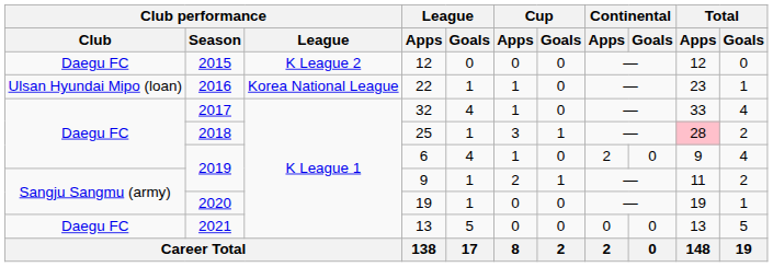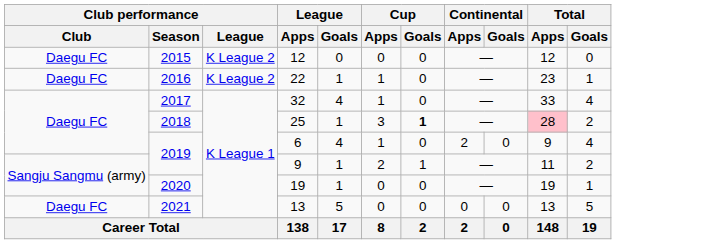 <table class="wikitable" style="text-align:center">
 <tr>
 <th colspan=3>Club performance</th>
 <th colspan=2>League</th>
 <th colspan=2>Cup</th>
 <th colspan=2>Continental</th>
 <th colspan=2>Total</th>
 </tr>
 <tr>
 <th>Club</th>
 <th>Season</th>
 <th>League</th>
 <th>Apps</th>
 <th>Goals</th>
 <th>Apps</th>
 <th>Goals</th>
 <th>Apps</th>
 <th>Goals</th>
 <th>Apps</th>
 <th>Goals</th>
 </tr>
 <tr>
 <td rowspan=1><a href='#'>Daegu FC</a></td>
 <td><a href='#'>2015</a></td>
 <td rowspan=1><a href='#'>K League 2</a></td>
 <td>12</td>
 <td>0</td>
 <td>0</td>
 <td>0</td>
 <td colspan=2>—</td>
 <td>12</td>
 <td>0</td>
 </tr>
 <tr>
-<td rowspan=1><a href='#'>Ulsan Hyundai Mipo</a> (loan)</td>
+<td rowspan=1><a href='#'>Daegu FC</a></td>
 <td><a href='#'>2016</a></td>
-<td rowspan=1><a href='#'>Korea National League</a></td>
+<td rowspan=1><a href='#'>K League 2</a></td>
 <td>22</td>
 <td>1</td>
 <td>1</td>
 <td>0</td>
 <td colspan=2>—</td>
 <td>23</td>
 <td>1</td>
 </tr>
 <tr>
 <td rowspan=3><a href='#'>Daegu FC</a></td>
 <td><a href='#'>2017</a></td>
 <td rowspan=6><a href='#'>K League 1</a></td>
 <td>32</td>
 <td>4</td>
 <td>1</td>
 <td>0</td>
 <td colspan=2>—</td>
 <td>33</td>
 <td>4</td>
 </tr>
 <tr>
 <td><a href='#'>2018</a></td>
 <td>25</td>
 <td>1</td>
 <td>3</td>
-<td>1</td>
+<td><strong>1</strong></td>
 <td colspan=2>—</td>
 <td style="background: pink;">28</td>
 <td>2</td>
 </tr>
 <tr>
 <td rowspan=2><a href='#'>2019</a></td>
 <td>6</td>
 <td>4</td>
 <td>1</td>
 <td>0</td>
 <td>2</td>
 <td>0</td>
 <td>9</td>
 <td>4</td>
 </tr>
 <tr>
 <td rowspan=2><a href='#'>Sangju Sangmu</a> (army)</td>
 <td>9</td>
 <td>1</td>
 <td>2</td>
 <td>1</td>
 <td colspan=2>—</td>
 <td>11</td>
 <td>2</td>
 </tr>
 <tr>
 <td><a href='#'>2020</a></td>
 <td>19</td>
 <td>1</td>
 <td>0</td>
 <td>0</td>
 <td colspan=2>—</td>
 <td>19</td>
 <td>1</td>
 </tr>
 <tr>
 <td rowspan=1><a href='#'>Daegu FC</a></td>
 <td><a href='#'>2021</a></td>
 <td>13</td>
 <td>5</td>
 <td>0</td>
 <td>0</td>
 <td>0</td>
 <td>0</td>
 <td>13</td>
 <td>5</td>
 </tr>
 <tr>
 <th colspan="3">Career Total</th>
 <th>138</th>
 <th>17</th>
 <th>8</th>
 <th>2</th>
 <th>2</th>
 <th>0</th>
 <th>148</th>
 <th>19</th>
 </tr>
 </table>
